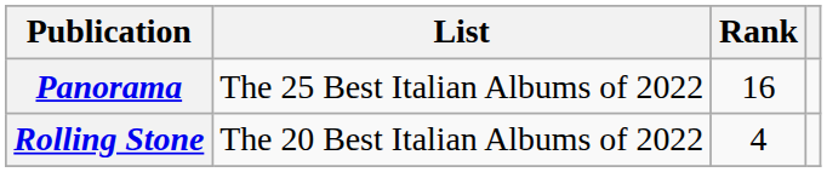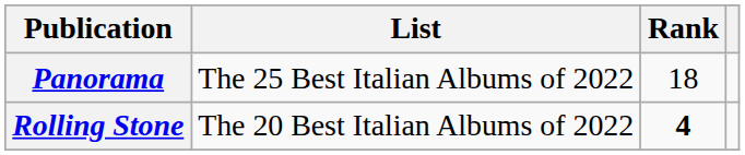 <table class="wikitable sortable plainrowheaders">
 <tr>
 <th scope="col">Publication</th>
 <th scope="col" class="unsortable">List</th>
 <th scope="col" data-sort-type="number">Rank</th>
 <th scope="col" class="unsortable"></th>
 </tr>
 <tr>
 <th scope="row"><em><a href='#'>Panorama</a></em></th>
 <td>The 25 Best Italian Albums of 2022</td>
-<td style="text-align: center;">16</td>
+<td style="text-align: center;">18</td>
 <td style="text-align: center;"></td>
 </tr>
 <tr>
 <th scope="row"><em><a href='#'>Rolling Stone</a></em></th>
 <td>The 20 Best Italian Albums of 2022</td>
-<td style="text-align: center;">4</td>
+<td style="text-align: center;"><strong>4</strong></td>
 <td style="text-align: center;"></td>
 </tr>
 </table>
